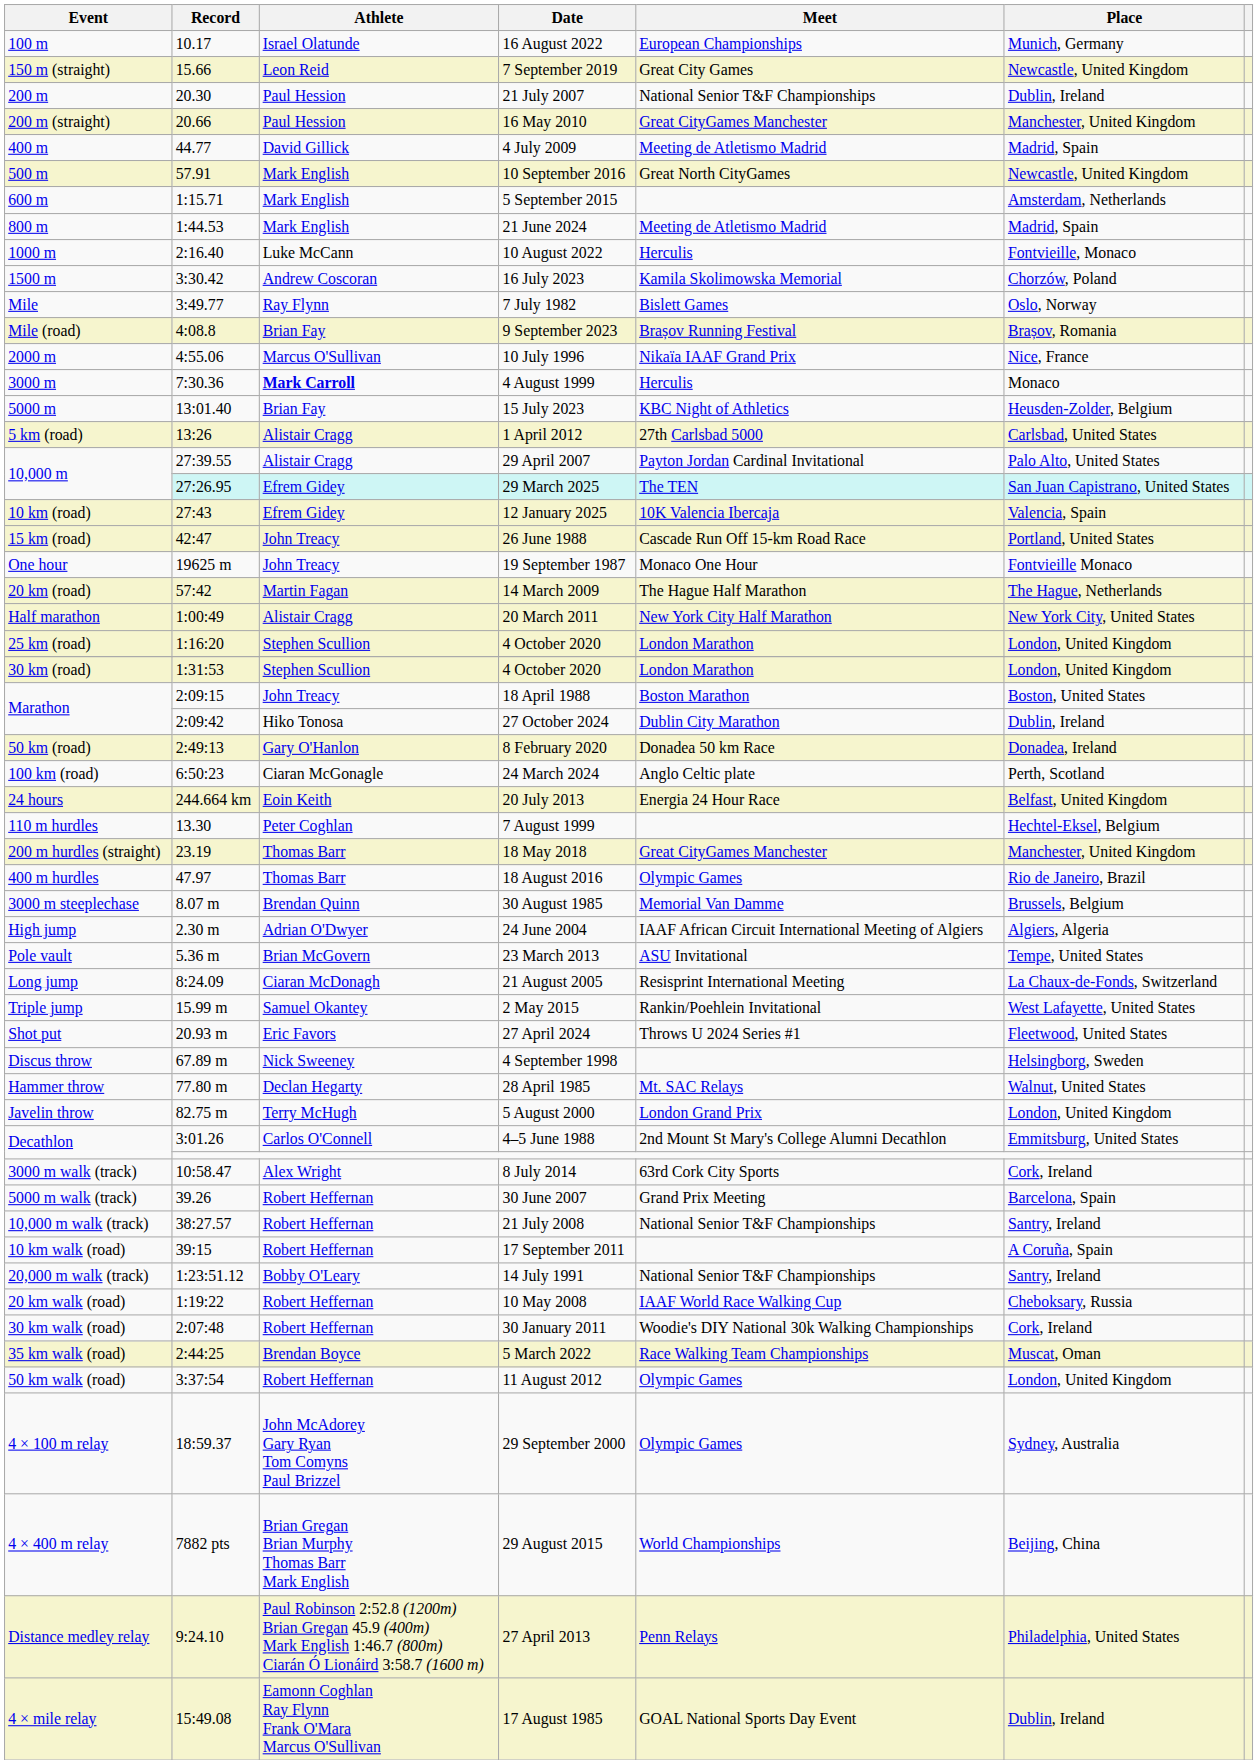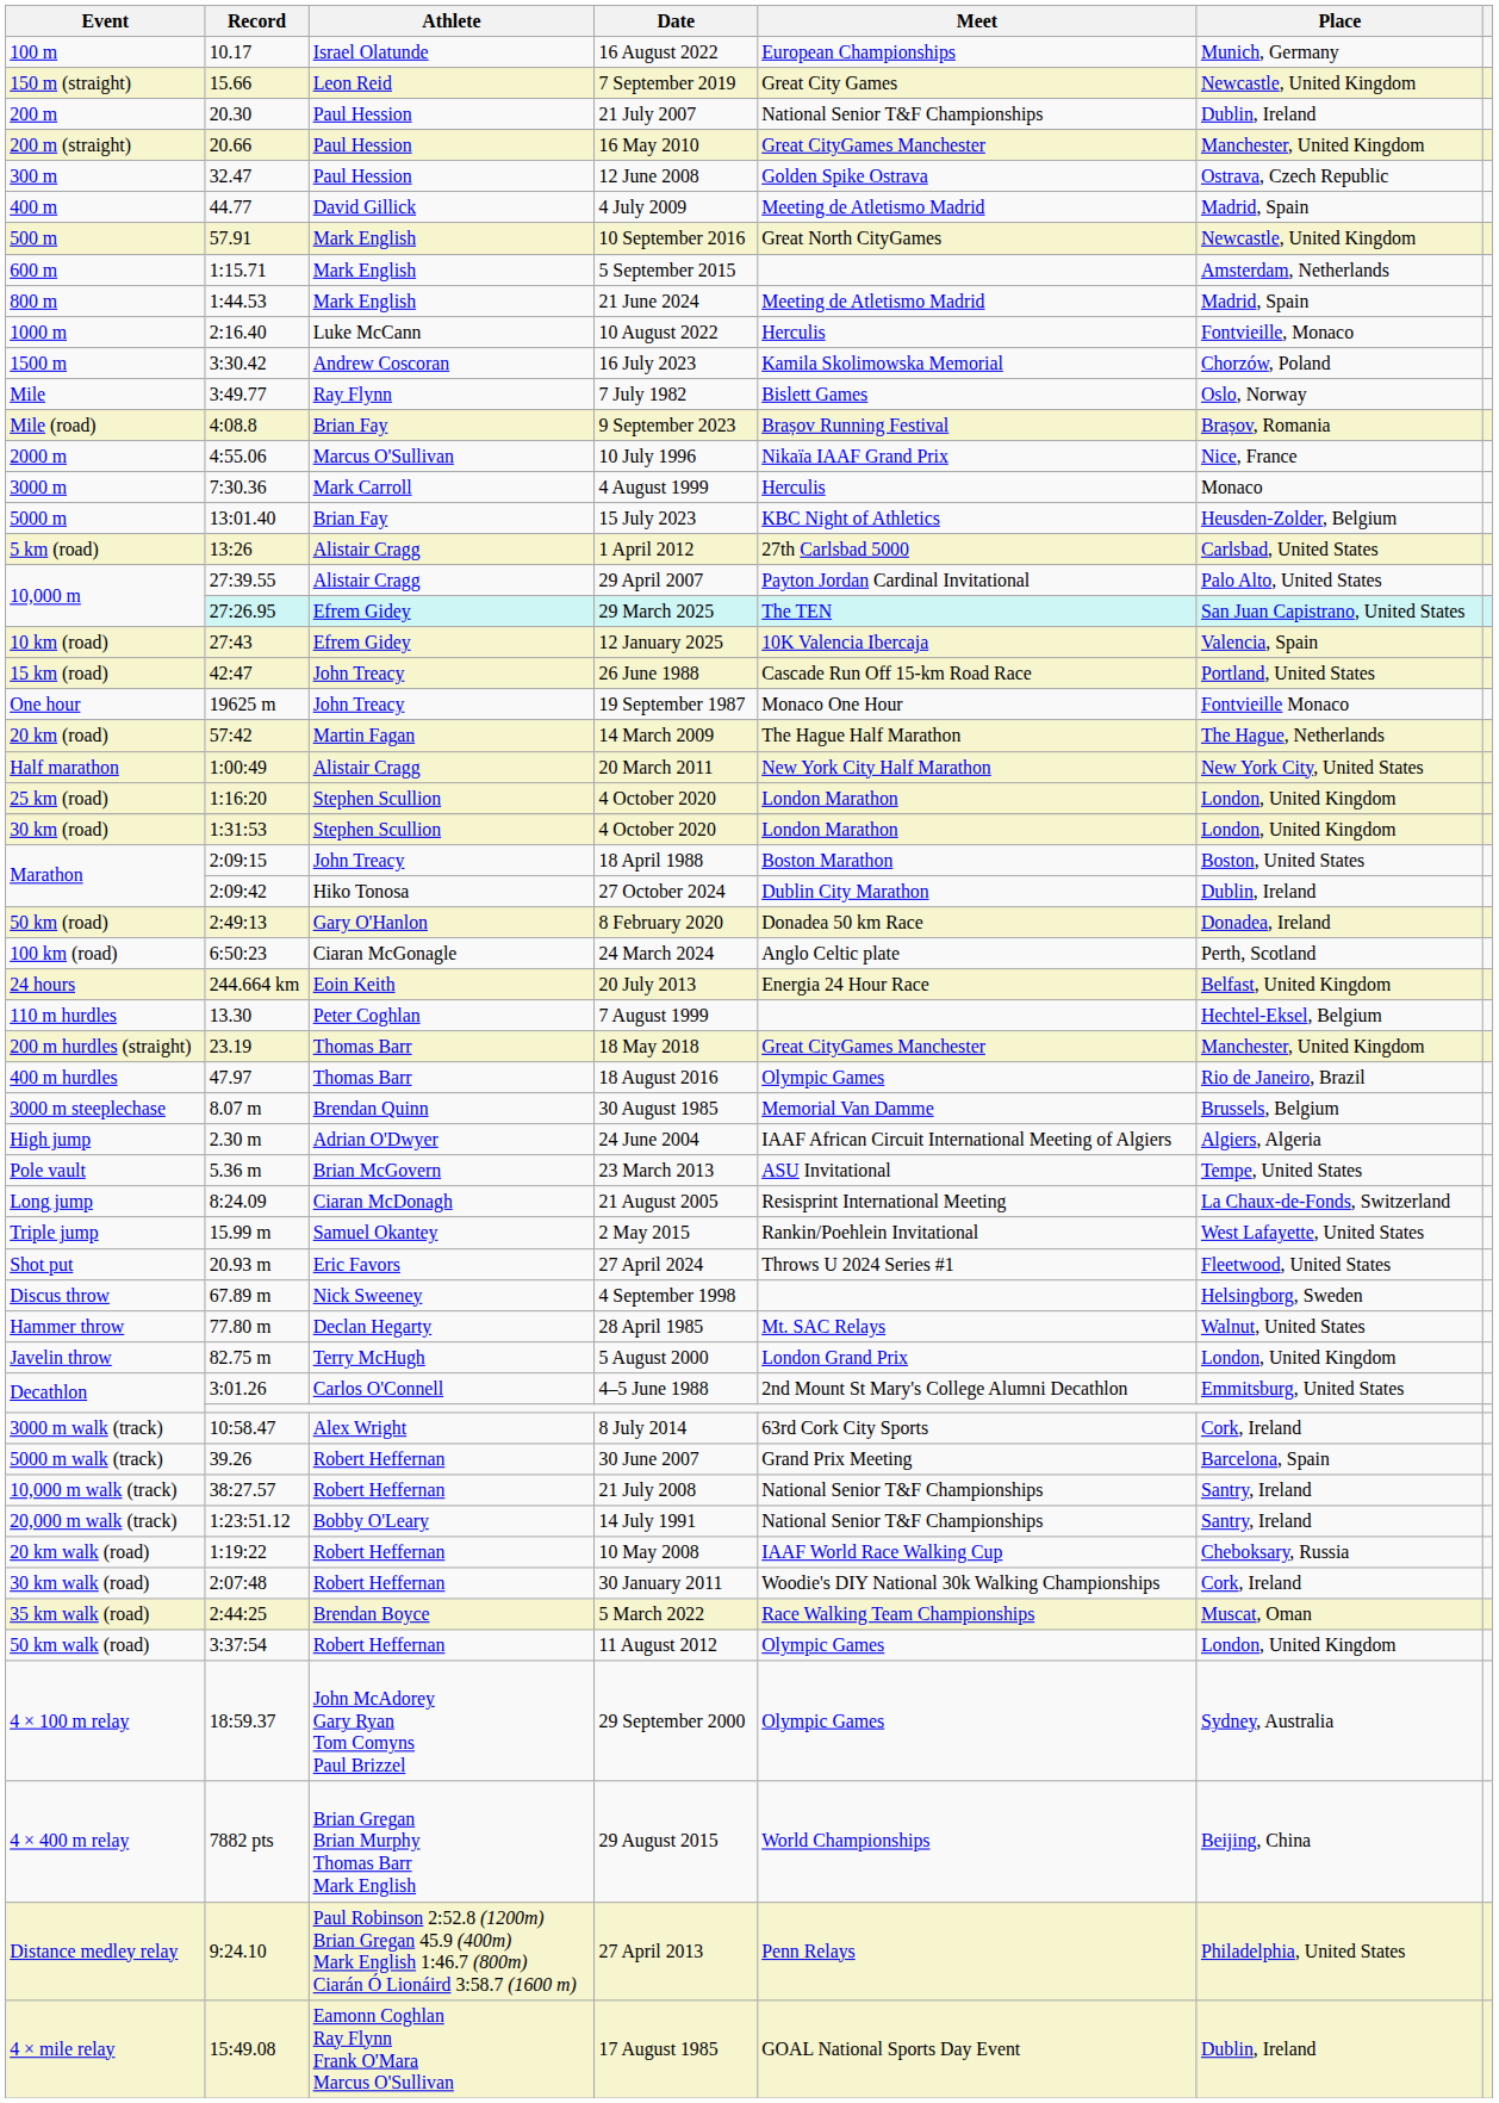 <table class="wikitable" style="font-size:95%; width: 95%;">
 <tr>
 <th>Event</th>
 <th>Record</th>
 <th>Athlete</th>
 <th>Date</th>
 <th>Meet</th>
 <th>Place</th>
 <th></th>
 </tr>
 <tr>
 <td><a href='#'>100 m</a></td>
 <td>10.17 </td>
 <td><a href='#'>Israel Olatunde</a></td>
 <td>16 August 2022</td>
 <td><a href='#'>European Championships</a></td>
 <td><a href='#'>Munich</a>, Germany</td>
 <td></td>
 </tr>
 <tr style="background:#f6F5CE;">
 <td><a href='#'>150 m</a> (straight)</td>
 <td>15.66 </td>
 <td><a href='#'>Leon Reid</a></td>
 <td>7 September 2019</td>
 <td>Great City Games</td>
 <td><a href='#'>Newcastle</a>, United Kingdom</td>
 <td></td>
 </tr>
 <tr>
 <td><a href='#'>200 m</a></td>
 <td>20.30 </td>
 <td><a href='#'>Paul Hession</a></td>
 <td>21 July 2007</td>
 <td>National Senior T&F Championships</td>
 <td><a href='#'>Dublin</a>, Ireland</td>
 <td></td>
 </tr>
 <tr style="background:#f6F5CE;">
 <td><a href='#'>200 m</a> (straight)</td>
 <td>20.66 </td>
 <td><a href='#'>Paul Hession</a></td>
 <td>16 May 2010</td>
 <td><a href='#'>Great CityGames Manchester</a></td>
 <td><a href='#'>Manchester</a>, United Kingdom</td>
+<td></td>
+</tr>
+<tr>
+<td><a href='#'>300 m</a></td>
+<td>32.47</td>
+<td><a href='#'>Paul Hession</a></td>
+<td>12 June 2008</td>
+<td><a href='#'>Golden Spike Ostrava</a></td>
+<td><a href='#'>Ostrava</a>, Czech Republic</td>
 <td></td>
 </tr>
 <tr>
 <td><a href='#'>400 m</a></td>
 <td>44.77</td>
 <td><a href='#'>David Gillick</a></td>
 <td>4 July 2009</td>
 <td><a href='#'>Meeting de Atletismo Madrid</a></td>
 <td><a href='#'>Madrid</a>, Spain</td>
 <td></td>
 </tr>
 <tr style="background:#f6F5CE;">
 <td><a href='#'>500 m</a></td>
 <td>57.91 </td>
 <td><a href='#'>Mark English</a></td>
 <td>10 September 2016</td>
 <td>Great North CityGames</td>
 <td><a href='#'>Newcastle</a>, United Kingdom</td>
 <td></td>
 </tr>
 <tr>
 <td><a href='#'>600 m</a></td>
 <td>1:15.71</td>
 <td><a href='#'>Mark English</a></td>
 <td>5 September 2015</td>
 <td></td>
 <td><a href='#'>Amsterdam</a>, Netherlands</td>
 <td></td>
 </tr>
 <tr>
 <td><a href='#'>800 m</a></td>
 <td>1:44.53</td>
 <td><a href='#'>Mark English</a></td>
 <td>21 June 2024</td>
 <td><a href='#'>Meeting de Atletismo Madrid</a></td>
 <td><a href='#'>Madrid</a>, Spain</td>
 <td></td>
 </tr>
 <tr>
 <td><a href='#'>1000 m</a></td>
 <td>2:16.40</td>
 <td>Luke McCann</td>
 <td>10 August 2022</td>
 <td><a href='#'>Herculis</a></td>
 <td><a href='#'>Fontvieille</a>, Monaco</td>
 <td></td>
 </tr>
 <tr>
 <td><a href='#'>1500 m</a></td>
 <td>3:30.42</td>
 <td><a href='#'>Andrew Coscoran</a></td>
 <td>16 July 2023</td>
 <td><a href='#'>Kamila Skolimowska Memorial</a></td>
 <td><a href='#'>Chorzów</a>, Poland</td>
 <td></td>
 </tr>
 <tr>
 <td><a href='#'>Mile</a></td>
 <td>3:49.77</td>
 <td><a href='#'>Ray Flynn</a></td>
 <td>7 July 1982</td>
 <td><a href='#'>Bislett Games</a></td>
 <td><a href='#'>Oslo</a>, Norway</td>
 <td></td>
 </tr>
 <tr style="background:#f6F5CE;">
 <td><a href='#'>Mile</a> (road)</td>
 <td>4:08.8</td>
 <td><a href='#'>Brian Fay</a></td>
 <td>9 September 2023</td>
 <td><a href='#'>Brașov Running Festival</a></td>
 <td><a href='#'>Brașov</a>, Romania</td>
 <td></td>
 </tr>
 <tr>
 <td><a href='#'>2000 m</a></td>
 <td>4:55.06</td>
 <td><a href='#'>Marcus O'Sullivan</a></td>
 <td>10 July 1996</td>
 <td><a href='#'>Nikaïa IAAF Grand Prix</a></td>
 <td><a href='#'>Nice</a>, France</td>
 <td></td>
 </tr>
 <tr>
 <td><a href='#'>3000 m</a></td>
 <td>7:30.36</td>
-<td><strong><a href='#'>Mark Carroll</a></strong></td>
+<td><a href='#'>Mark Carroll</a></td>
 <td>4 August 1999</td>
 <td><a href='#'>Herculis</a></td>
 <td>Monaco</td>
 <td></td>
 </tr>
 <tr>
 <td><a href='#'>5000 m</a></td>
 <td>13:01.40</td>
 <td><a href='#'>Brian Fay</a></td>
 <td>15 July 2023</td>
 <td><a href='#'>KBC Night of Athletics</a></td>
 <td><a href='#'>Heusden-Zolder</a>, Belgium</td>
 <td></td>
 </tr>
 <tr style="background:#f6F5CE;">
 <td><a href='#'>5 km</a> (road)</td>
 <td>13:26</td>
 <td><a href='#'>Alistair Cragg</a></td>
 <td>1 April 2012</td>
 <td>27th <a href='#'>Carlsbad 5000</a></td>
 <td><a href='#'>Carlsbad</a>, United States</td>
 <td></td>
 </tr>
 <tr>
 <td rowspan=2><a href='#'>10,000 m</a></td>
 <td>27:39.55</td>
 <td><a href='#'>Alistair Cragg</a></td>
 <td>29 April 2007</td>
 <td><a href='#'>Payton Jordan</a> Cardinal Invitational</td>
 <td><a href='#'>Palo Alto</a>, United States</td>
 <td></td>
 </tr>
 <tr bgcolor=#CEF6F5>
 <td>27:26.95</td>
 <td><a href='#'>Efrem Gidey</a></td>
 <td>29 March 2025</td>
 <td><a href='#'>The TEN</a></td>
 <td><a href='#'>San Juan Capistrano</a>, United States</td>
 <td></td>
 </tr>
 <tr style="background:#f6F5CE;">
 <td><a href='#'>10 km</a> (road)</td>
 <td>27:43</td>
 <td><a href='#'>Efrem Gidey</a></td>
 <td>12 January 2025</td>
 <td><a href='#'>10K Valencia Ibercaja</a></td>
 <td><a href='#'>Valencia</a>, Spain</td>
 <td></td>
 </tr>
 <tr style="background:#f6F5CE;">
 <td><a href='#'>15 km</a> (road)</td>
 <td>42:47</td>
 <td><a href='#'>John Treacy</a></td>
 <td>26 June 1988</td>
 <td>Cascade Run Off 15-km Road Race</td>
 <td><a href='#'>Portland</a>, United States</td>
 <td></td>
 </tr>
 <tr>
 <td><a href='#'>One hour</a></td>
 <td>19625 m</td>
 <td><a href='#'>John Treacy</a></td>
 <td>19 September 1987</td>
 <td>Monaco One Hour</td>
 <td><a href='#'>Fontvieille</a> Monaco</td>
 <td></td>
 </tr>
 <tr style="background:#f6F5CE;">
 <td><a href='#'>20 km</a> (road)</td>
 <td>57:42</td>
 <td><a href='#'>Martin Fagan</a></td>
 <td>14 March 2009</td>
 <td>The Hague Half Marathon</td>
 <td><a href='#'>The Hague</a>, Netherlands</td>
 <td></td>
 </tr>
 <tr style="background:#f6F5CE;">
 <td><a href='#'>Half marathon</a></td>
 <td>1:00:49</td>
 <td><a href='#'>Alistair Cragg</a></td>
 <td>20 March 2011</td>
 <td><a href='#'>New York City Half Marathon</a></td>
 <td><a href='#'>New York City</a>, United States</td>
 <td></td>
 </tr>
 <tr style="background:#f6F5CE;">
 <td><a href='#'>25 km</a> (road)</td>
 <td>1:16:20</td>
 <td><a href='#'>Stephen Scullion</a></td>
 <td>4 October 2020</td>
 <td><a href='#'>London Marathon</a></td>
 <td><a href='#'>London</a>, United Kingdom</td>
 <td></td>
 </tr>
 <tr>
 </tr>
 <tr style="background:#f6F5CE;">
 <td><a href='#'>30 km</a> (road)</td>
 <td>1:31:53</td>
 <td><a href='#'>Stephen Scullion</a></td>
 <td>4 October 2020</td>
 <td><a href='#'>London Marathon</a></td>
 <td><a href='#'>London</a>, United Kingdom</td>
 <td></td>
 </tr>
 <tr>
 <td rowspan=2><a href='#'>Marathon</a></td>
 <td>2:09:15 </td>
 <td><a href='#'>John Treacy</a></td>
 <td>18 April 1988</td>
 <td><a href='#'>Boston Marathon</a></td>
 <td><a href='#'>Boston</a>, United States</td>
 <td></td>
 </tr>
 <tr>
 <td>2:09:42</td>
 <td>Hiko Tonosa</td>
 <td>27 October 2024</td>
 <td><a href='#'>Dublin City Marathon</a></td>
 <td><a href='#'>Dublin</a>, Ireland</td>
 <td></td>
 </tr>
 <tr style="background:#f6F5CE;">
 <td><a href='#'>50 km</a> (road)</td>
 <td>2:49:13</td>
 <td><a href='#'>Gary O'Hanlon</a></td>
 <td>8 February 2020</td>
 <td>Donadea 50 km Race</td>
 <td><a href='#'>Donadea</a>, Ireland</td>
 <td></td>
 </tr>
 <tr>
 <td><a href='#'>100 km</a> (road)</td>
 <td>6:50:23</td>
 <td>Ciaran McGonagle</td>
 <td>24 March 2024</td>
 <td>Anglo Celtic plate</td>
 <td>Perth, Scotland</td>
 <td></td>
 </tr>
 <tr style="background:#f6F5CE;">
 <td><a href='#'>24 hours</a></td>
 <td>244.664 km</td>
 <td><a href='#'>Eoin Keith</a></td>
 <td>20 July 2013</td>
 <td>Energia 24 Hour Race</td>
 <td><a href='#'>Belfast</a>, United Kingdom</td>
 <td></td>
 </tr>
 <tr>
 <td><a href='#'>110 m hurdles</a></td>
 <td>13.30 </td>
 <td><a href='#'>Peter Coghlan</a></td>
 <td>7 August 1999</td>
 <td></td>
 <td><a href='#'>Hechtel-Eksel</a>, Belgium</td>
 <td></td>
 </tr>
 <tr style="background:#f6F5CE;">
 <td><a href='#'>200 m hurdles</a> (straight)</td>
 <td>23.19 </td>
 <td><a href='#'>Thomas Barr</a></td>
 <td>18 May 2018</td>
 <td><a href='#'>Great CityGames Manchester</a></td>
 <td><a href='#'>Manchester</a>, United Kingdom</td>
 <td></td>
 </tr>
 <tr>
 <td><a href='#'>400 m hurdles</a></td>
 <td>47.97</td>
 <td><a href='#'>Thomas Barr</a></td>
 <td>18 August 2016</td>
 <td><a href='#'>Olympic Games</a></td>
 <td><a href='#'>Rio de Janeiro</a>, Brazil</td>
 <td></td>
 </tr>
 <tr>
 <td><a href='#'>3000 m steeplechase</a></td>
 <td>8.07 m </td>
 <td><a href='#'>Brendan Quinn</a></td>
 <td>30 August 1985</td>
 <td><a href='#'>Memorial Van Damme</a></td>
 <td><a href='#'>Brussels</a>, Belgium</td>
 <td></td>
 </tr>
 <tr>
 <td><a href='#'>High jump</a></td>
 <td>2.30 m</td>
 <td><a href='#'>Adrian O'Dwyer</a></td>
 <td>24 June 2004</td>
 <td>IAAF African Circuit International Meeting of Algiers</td>
 <td><a href='#'>Algiers</a>, Algeria</td>
 <td></td>
 </tr>
 <tr>
 <td><a href='#'>Pole vault</a></td>
 <td>5.36 m</td>
 <td><a href='#'>Brian McGovern</a></td>
 <td>23 March 2013</td>
 <td><a href='#'>ASU</a> Invitational</td>
 <td><a href='#'>Tempe</a>, United States</td>
 <td></td>
 </tr>
 <tr>
 <td><a href='#'>Long jump</a></td>
 <td>8:24.09</td>
 <td><a href='#'>Ciaran McDonagh</a></td>
 <td>21 August 2005</td>
 <td>Resisprint International Meeting</td>
 <td><a href='#'>La Chaux-de-Fonds</a>, Switzerland</td>
 <td></td>
 </tr>
 <tr>
 <td><a href='#'>Triple jump</a></td>
 <td>15.99 m </td>
 <td><a href='#'>Samuel Okantey</a></td>
 <td>2 May 2015</td>
 <td>Rankin/Poehlein Invitational</td>
 <td><a href='#'>West Lafayette</a>, United States</td>
 <td></td>
 </tr>
 <tr>
 <td><a href='#'>Shot put</a></td>
 <td>20.93 m</td>
 <td><a href='#'>Eric Favors</a></td>
 <td>27 April 2024</td>
 <td>Throws U 2024 Series #1</td>
 <td><a href='#'>Fleetwood</a>, United States</td>
 <td></td>
 </tr>
 <tr>
 <td><a href='#'>Discus throw</a></td>
 <td>67.89 m</td>
 <td><a href='#'>Nick Sweeney</a></td>
 <td>4 September 1998</td>
 <td></td>
 <td><a href='#'>Helsingborg</a>, Sweden</td>
 <td></td>
 </tr>
 <tr>
 <td><a href='#'>Hammer throw</a></td>
 <td>77.80 m</td>
 <td><a href='#'>Declan Hegarty</a></td>
 <td>28 April 1985</td>
 <td><a href='#'>Mt. SAC Relays</a></td>
 <td><a href='#'>Walnut</a>, United States</td>
 <td></td>
 </tr>
 <tr>
 <td><a href='#'>Javelin throw</a></td>
 <td>82.75 m</td>
 <td><a href='#'>Terry McHugh</a></td>
 <td>5 August 2000</td>
 <td><a href='#'>London Grand Prix</a></td>
 <td><a href='#'>London</a>, United Kingdom</td>
 <td></td>
 </tr>
 <tr>
 <td rowspan=2><a href='#'>Decathlon</a></td>
 <td>3:01.26</td>
 <td><a href='#'>Carlos O'Connell</a></td>
 <td>4–5 June 1988</td>
 <td>2nd Mount St Mary's College Alumni Decathlon</td>
 <td><a href='#'>Emmitsburg</a>, United States</td>
 <td></td>
 </tr>
 <tr>
 <td colspan=5></td>
 <td></td>
 </tr>
 <tr>
 <td><a href='#'>3000 m walk</a> (track)</td>
 <td>10:58.47</td>
 <td><a href='#'>Alex Wright</a></td>
 <td>8 July 2014</td>
 <td>63rd Cork City Sports</td>
 <td><a href='#'>Cork</a>, Ireland</td>
 <td></td>
 </tr>
 <tr>
 <td><a href='#'>5000 m walk</a> (track)</td>
 <td>39.26</td>
 <td><a href='#'>Robert Heffernan</a></td>
 <td>30 June 2007</td>
 <td>Grand Prix Meeting</td>
 <td><a href='#'>Barcelona</a>, Spain</td>
 <td></td>
 </tr>
 <tr>
 <td><a href='#'>10,000 m walk</a> (track)</td>
 <td>38:27.57</td>
 <td><a href='#'>Robert Heffernan</a></td>
 <td>21 July 2008</td>
 <td>National Senior T&F Championships</td>
 <td><a href='#'>Santry</a>, Ireland</td>
 <td></td>
 </tr>
 <tr>
-<td><a href='#'>10 km walk</a> (road)</td>
-<td>39:15</td>
-<td><a href='#'>Robert Heffernan</a></td>
-<td>17 September 2011</td>
-<td></td>
-<td><a href='#'>A Coruña</a>, Spain</td>
-<td></td>
-</tr>
-<tr>
 <td><a href='#'>20,000 m walk</a> (track)</td>
 <td>1:23:51.12</td>
 <td><a href='#'>Bobby O'Leary</a></td>
 <td>14 July 1991</td>
 <td>National Senior T&F Championships</td>
 <td><a href='#'>Santry</a>, Ireland</td>
 <td></td>
 </tr>
 <tr>
 <td><a href='#'>20 km walk</a> (road)</td>
 <td>1:19:22</td>
 <td><a href='#'>Robert Heffernan</a></td>
 <td>10 May 2008</td>
 <td><a href='#'>IAAF World Race Walking Cup</a></td>
 <td><a href='#'>Cheboksary</a>, Russia</td>
 <td></td>
 </tr>
 <tr>
 <td><a href='#'>30 km walk</a> (road)</td>
 <td>2:07:48</td>
 <td><a href='#'>Robert Heffernan</a></td>
 <td>30 January 2011</td>
 <td>Woodie's DIY National 30k Walking Championships</td>
 <td><a href='#'>Cork</a>, Ireland</td>
 <td></td>
 </tr>
 <tr style="background:#f6F5CE;">
 <td><a href='#'>35 km walk</a> (road)</td>
 <td>2:44:25</td>
 <td><a href='#'>Brendan Boyce</a></td>
 <td>5 March 2022</td>
 <td><a href='#'>Race Walking Team Championships</a></td>
 <td><a href='#'>Muscat</a>, Oman</td>
 <td></td>
 </tr>
 <tr>
 <td><a href='#'>50 km walk</a> (road)</td>
 <td>3:37:54</td>
 <td><a href='#'>Robert Heffernan</a></td>
 <td>11 August 2012</td>
 <td><a href='#'>Olympic Games</a></td>
 <td><a href='#'>London</a>, United Kingdom</td>
 <td></td>
 </tr>
 <tr>
 <td><a href='#'>4 × 100 m relay</a></td>
 <td>18:59.37</td>
 <td><br><a href='#'>John McAdorey</a><br><a href='#'>Gary Ryan</a><br><a href='#'>Tom Comyns</a><br><a href='#'>Paul Brizzel</a></td>
 <td>29 September 2000</td>
 <td><a href='#'>Olympic Games</a></td>
 <td><a href='#'>Sydney</a>, Australia</td>
 <td></td>
 </tr>
 <tr>
 <td><a href='#'>4 × 400 m relay</a></td>
 <td>7882 pts</td>
 <td><br><a href='#'>Brian Gregan</a><br><a href='#'>Brian Murphy</a><br><a href='#'>Thomas Barr</a><br><a href='#'>Mark English</a></td>
 <td>29 August 2015</td>
 <td><a href='#'>World Championships</a></td>
 <td><a href='#'>Beijing</a>, China</td>
 <td></td>
 </tr>
 <tr style="background:#f6F5CE;">
 <td><a href='#'>Distance medley relay</a></td>
 <td>9:24.10</td>
 <td><a href='#'>Paul Robinson</a> 2:52.8 <em>(1200m)</em><br><a href='#'>Brian Gregan</a> 45.9 <em>(400m)</em><br><a href='#'>Mark English</a> 1:46.7 <em>(800m)</em><br><a href='#'>Ciarán Ó Lionáird</a> 3:58.7 <em>(1600 m)</em></td>
 <td>27 April 2013</td>
 <td><a href='#'>Penn Relays</a></td>
 <td><a href='#'>Philadelphia</a>, United States</td>
 <td></td>
 </tr>
 <tr style="background:#f6F5CE;">
 <td><a href='#'>4 × mile relay</a></td>
 <td>15:49.08</td>
 <td><a href='#'>Eamonn Coghlan</a><br><a href='#'>Ray Flynn</a><br><a href='#'>Frank O'Mara</a><br><a href='#'>Marcus O'Sullivan</a></td>
 <td>17 August 1985</td>
 <td>GOAL National Sports Day Event</td>
 <td><a href='#'>Dublin</a>, Ireland</td>
 <td></td>
 </tr>
 </table>
